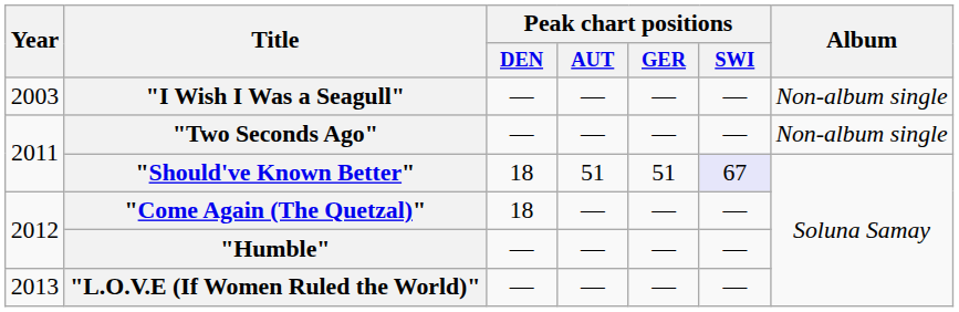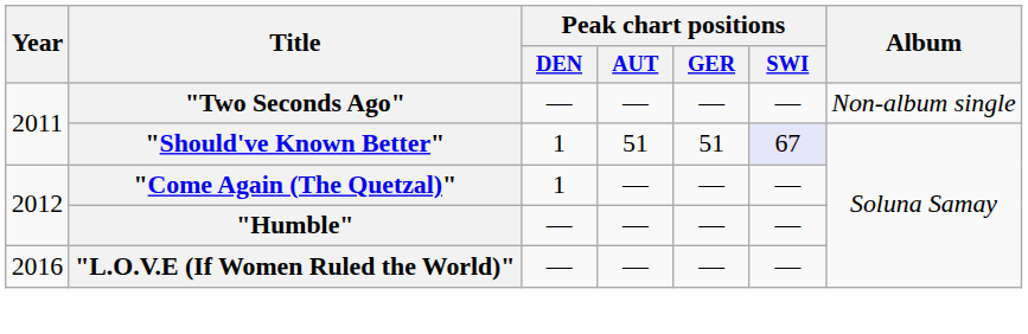 <table class="wikitable plainrowheaders" style="text-align:center;">
 <tr>
 <th scope="col" rowspan="2">Year</th>
 <th scope="col" rowspan="2">Title</th>
 <th scope="col" colspan="4">Peak chart positions</th>
 <th scope="col" rowspan="2">Album</th>
 </tr>
 <tr>
 <th scope="col" style="width:3em;font-size:85%;"><a href='#'>DEN</a><br></th>
 <th scope="col" style="width:3em;font-size:85%;"><a href='#'>AUT</a><br></th>
 <th scope="col" style="width:3em;font-size:85%;"><a href='#'>GER</a><br></th>
 <th scope="col" style="width:3em;font-size:85%;"><a href='#'>SWI</a><br></th>
 </tr>
 <tr>
-<td>2003</td>
-<th scope="row">"I Wish I Was a Seagull"</th>
-<td>—</td>
-<td>—</td>
-<td>—</td>
-<td>—</td>
-<td><em>Non-album single</em></td>
-</tr>
-<tr>
 <td rowspan="2">2011</td>
 <th scope="row">"Two Seconds Ago"</th>
 <td>—</td>
 <td>—</td>
 <td>—</td>
 <td>—</td>
 <td><em>Non-album single</em></td>
 </tr>
 <tr>
 <th scope="row">"<a href='#'>Should've Known Better</a>"</th>
-<td>18</td>
+<td>1</td>
 <td>51</td>
 <td>51</td>
 <td style="background: lavender;">67</td>
 <td rowspan="4"><em>Soluna Samay</em></td>
 </tr>
 <tr>
 <td rowspan="2">2012</td>
 <th scope="row">"<a href='#'>Come Again (The Quetzal)</a>"</th>
-<td>18</td>
+<td>1</td>
 <td>—</td>
 <td>—</td>
 <td>—</td>
 </tr>
 <tr>
 <th scope="row">"Humble"</th>
 <td>—</td>
 <td>—</td>
 <td>—</td>
 <td>—</td>
 </tr>
 <tr>
-<td>2013</td>
+<td>2016</td>
 <th scope="row">"L.O.V.E (If Women Ruled the World)"</th>
 <td>—</td>
 <td>—</td>
 <td>—</td>
 <td>—</td>
 </tr>
 </table>
